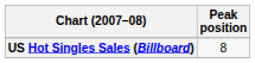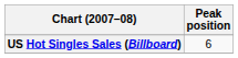 <table class="wikitable sortable plainrowheaders" style="text-align:center">
 <tr>
 <th>Chart (2007–08)</th>
 <th>Peak<br>position</th>
 </tr>
 <tr>
 </tr>
 <tr>
 </tr>
 <tr>
 <th scope=row>US <a href='#'>Hot Singles Sales</a> (<em><a href='#'>Billboard</a></em>)</th>
-<td align=center>8</td>
+<td align=center>6</td>
 </tr>
 <tr>
 </tr>
 </table>
